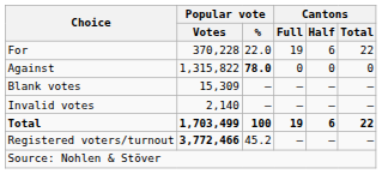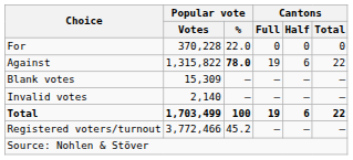 <table class=wikitable style=text-align:right>
 <tr>
 <th rowspan=2>Choice</th>
 <th colspan=2>Popular vote</th>
 <th colspan=3>Cantons</th>
 </tr>
 <tr>
 <th>Votes</th>
 <th>%</th>
 <th>Full</th>
 <th>Half</th>
 <th>Total</th>
 </tr>
 <tr>
 <td align=left>For</td>
 <td>370,228</td>
 <td>22.0</td>
-<td>19</td>
-<td>6</td>
-<td>22</td>
+<td>0</td>
+<td>0</td>
+<td>0</td>
 </tr>
 <tr>
 <td align=left>Against</td>
 <td>1,315,822</td>
 <td><strong>78.0</strong></td>
-<td>0</td>
-<td>0</td>
-<td>0</td>
+<td>19</td>
+<td>6</td>
+<td>22</td>
 </tr>
 <tr>
 <td align=left>Blank votes</td>
 <td>15,309</td>
 <td>–</td>
 <td>–</td>
 <td>–</td>
 <td>–</td>
 </tr>
 <tr>
 <td align=left>Invalid votes</td>
 <td>2,140</td>
 <td>–</td>
 <td>–</td>
 <td>–</td>
 <td>–</td>
 </tr>
 <tr>
 <td align=left><strong>Total</strong></td>
 <td><strong>1,703,499</strong></td>
 <td><strong>100</strong></td>
 <td><strong>19</strong></td>
 <td><strong>6</strong></td>
 <td><strong>22</strong></td>
 </tr>
 <tr>
 <td align=left>Registered voters/turnout</td>
-<td><strong>3,772,466</strong></td>
+<td>3,772,466</td>
 <td>45.2</td>
 <td>–</td>
 <td>–</td>
 <td>–</td>
 </tr>
 <tr>
 <td align=left colspan=6>Source: Nohlen & Stöver</td>
 </tr>
 </table>
